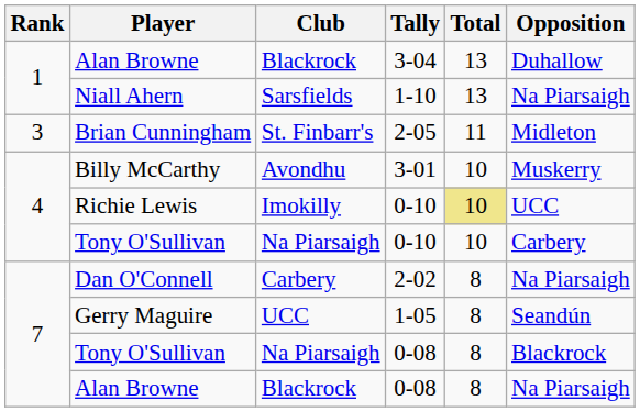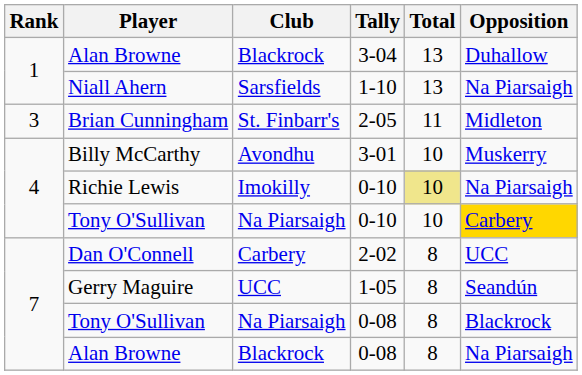 <table class="wikitable">
 <tr>
 <th>Rank</th>
 <th>Player</th>
 <th>Club</th>
 <th>Tally</th>
 <th>Total</th>
 <th>Opposition</th>
 </tr>
 <tr>
 <td rowspan="2" style="text-align:center;">1</td>
 <td><a href='#'>Alan Browne</a></td>
 <td><a href='#'>Blackrock</a></td>
 <td align=center>3-04</td>
 <td align=center>13</td>
 <td><a href='#'>Duhallow</a></td>
 </tr>
 <tr>
 <td><a href='#'>Niall Ahern</a></td>
 <td><a href='#'>Sarsfields</a></td>
 <td align=center>1-10</td>
 <td align=center>13</td>
 <td><a href='#'>Na Piarsaigh</a></td>
 </tr>
 <tr>
 <td rowspan="1" style="text-align:center;">3</td>
 <td><a href='#'>Brian Cunningham</a></td>
 <td><a href='#'>St. Finbarr's</a></td>
 <td align=center>2-05</td>
 <td align=center>11</td>
 <td><a href='#'>Midleton</a></td>
 </tr>
 <tr>
 <td rowspan="3" style="text-align:center;">4</td>
 <td>Billy McCarthy</td>
 <td><a href='#'>Avondhu</a></td>
 <td align=center>3-01</td>
 <td align=center>10</td>
 <td><a href='#'>Muskerry</a></td>
 </tr>
 <tr>
 <td>Richie Lewis</td>
 <td><a href='#'>Imokilly</a></td>
 <td align=center>0-10</td>
 <td align=center style="background: khaki;">10</td>
-<td><a href='#'>UCC</a></td>
+<td><a href='#'>Na Piarsaigh</a></td>
 </tr>
 <tr>
 <td><a href='#'>Tony O'Sullivan</a></td>
 <td><a href='#'>Na Piarsaigh</a></td>
 <td align=center>0-10</td>
 <td align=center>10</td>
-<td><a href='#'>Carbery</a></td>
+<td style="background: gold;"><a href='#'>Carbery</a></td>
 </tr>
 <tr>
 <td rowspan="4" style="text-align:center;">7</td>
 <td><a href='#'>Dan O'Connell</a></td>
 <td><a href='#'>Carbery</a></td>
 <td align=center>2-02</td>
 <td align=center>8</td>
-<td><a href='#'>Na Piarsaigh</a></td>
+<td><a href='#'>UCC</a></td>
 </tr>
 <tr>
 <td>Gerry Maguire</td>
 <td><a href='#'>UCC</a></td>
 <td align=center>1-05</td>
 <td align=center>8</td>
 <td><a href='#'>Seandún</a></td>
 </tr>
 <tr>
 <td><a href='#'>Tony O'Sullivan</a></td>
 <td><a href='#'>Na Piarsaigh</a></td>
 <td align=center>0-08</td>
 <td align=center>8</td>
 <td><a href='#'>Blackrock</a></td>
 </tr>
 <tr>
 <td><a href='#'>Alan Browne</a></td>
 <td><a href='#'>Blackrock</a></td>
 <td align=center>0-08</td>
 <td align=center>8</td>
 <td><a href='#'>Na Piarsaigh</a></td>
 </tr>
 </table>
